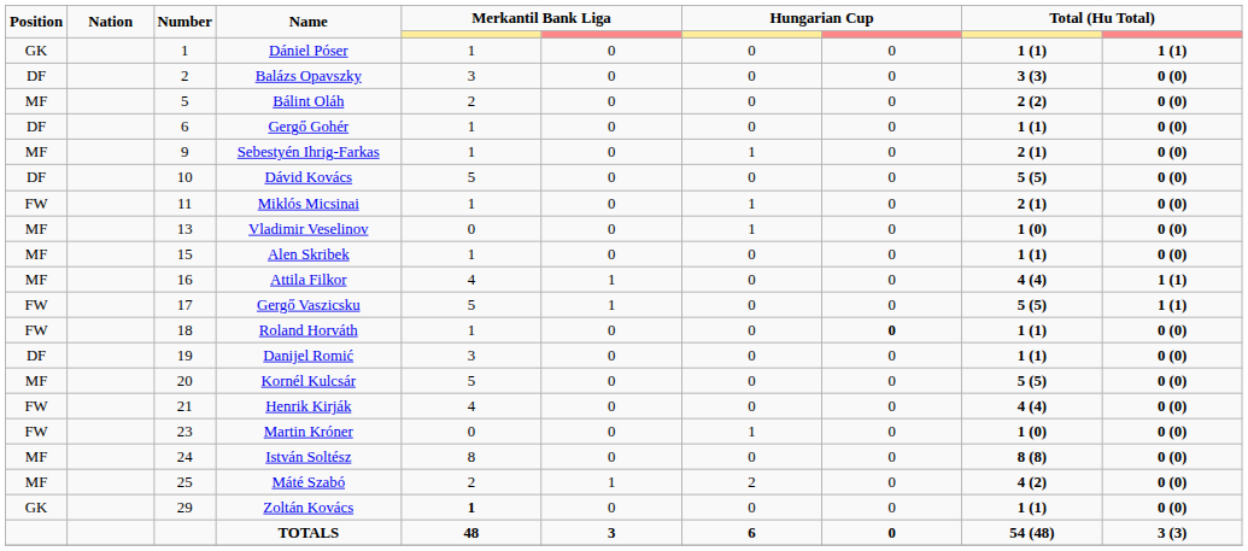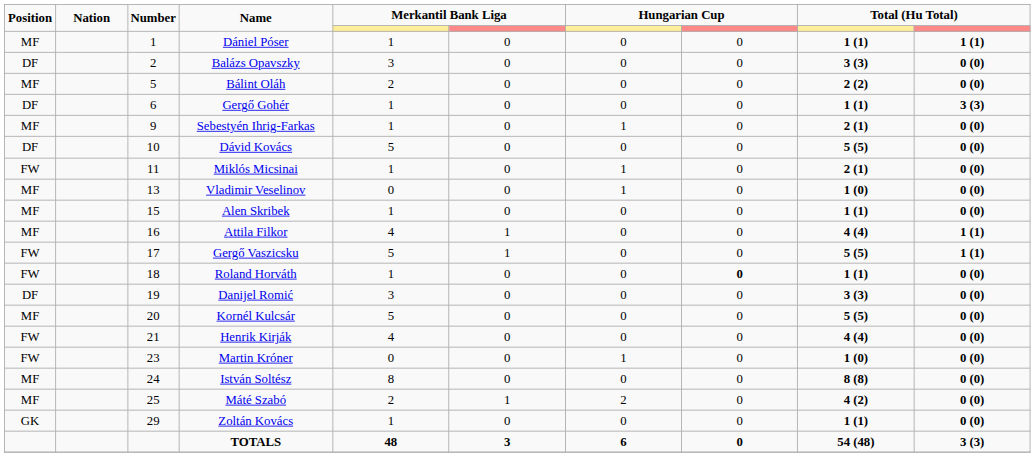 <table class="wikitable" style="font-size: 95%; text-align: center;">
 <tr>
 <td rowspan="2" width="5%" align="center"><strong>Position</strong></td>
 <td rowspan="2" width="7%" align="center"><strong>Nation</strong></td>
 <td rowspan="2" width="5%" align="center"><strong>Number</strong></td>
 <td rowspan="2" width="15%" align="center"><strong>Name</strong></td>
 <td colspan="2" align="center"><strong>Merkantil Bank Liga</strong></td>
 <td colspan="2" align="center"><strong>Hungarian Cup</strong></td>
 <td colspan="2" align="center"><strong>Total (Hu Total)</strong></td>
 </tr>
 <tr>
 <th width=60 style="background: #FFEE99"></th>
 <th width=60 style="background: #FF8888"></th>
 <th width=60 style="background: #FFEE99"></th>
 <th width=60 style="background: #FF8888"></th>
 <th width=60 style="background: #FFEE99"></th>
 <th width=60 style="background: #FF8888"></th>
 </tr>
 <tr>
-<td>GK</td>
+<td>MF</td>
 <td></td>
 <td>1</td>
 <td><a href='#'>Dániel Póser</a></td>
 <td>1</td>
 <td>0</td>
 <td>0</td>
 <td>0</td>
 <td><strong>1 (1)</strong></td>
 <td><strong>1 (1)</strong></td>
 </tr>
 <tr>
 <td>DF</td>
 <td></td>
 <td>2</td>
 <td><a href='#'>Balázs Opavszky</a></td>
 <td>3</td>
 <td>0</td>
 <td>0</td>
 <td>0</td>
 <td><strong>3 (3)</strong></td>
 <td><strong>0 (0)</strong></td>
 </tr>
 <tr>
 <td>MF</td>
 <td></td>
 <td>5</td>
 <td><a href='#'>Bálint Oláh</a></td>
 <td>2</td>
 <td>0</td>
 <td>0</td>
 <td>0</td>
 <td><strong>2 (2)</strong></td>
 <td><strong>0 (0)</strong></td>
 </tr>
 <tr>
 <td>DF</td>
 <td></td>
 <td>6</td>
 <td><a href='#'>Gergő Gohér</a></td>
 <td>1</td>
 <td>0</td>
 <td>0</td>
 <td>0</td>
 <td><strong>1 (1)</strong></td>
-<td><strong>0 (0)</strong></td>
+<td><strong>3 (3)</strong></td>
 </tr>
 <tr>
 <td>MF</td>
 <td></td>
 <td>9</td>
 <td><a href='#'>Sebestyén Ihrig-Farkas</a></td>
 <td>1</td>
 <td>0</td>
 <td>1</td>
 <td>0</td>
 <td><strong>2 (1)</strong></td>
 <td><strong>0 (0)</strong></td>
 </tr>
 <tr>
 <td>DF</td>
 <td></td>
 <td>10</td>
 <td><a href='#'>Dávid Kovács</a></td>
 <td>5</td>
 <td>0</td>
 <td>0</td>
 <td>0</td>
 <td><strong>5 (5)</strong></td>
 <td><strong>0 (0)</strong></td>
 </tr>
 <tr>
 <td>FW</td>
 <td></td>
 <td>11</td>
 <td><a href='#'>Miklós Micsinai</a></td>
 <td>1</td>
 <td>0</td>
 <td>1</td>
 <td>0</td>
 <td><strong>2 (1)</strong></td>
 <td><strong>0 (0)</strong></td>
 </tr>
 <tr>
 <td>MF</td>
 <td></td>
 <td>13</td>
 <td><a href='#'>Vladimir Veselinov</a></td>
 <td>0</td>
 <td>0</td>
 <td>1</td>
 <td>0</td>
 <td><strong>1 (0)</strong></td>
 <td><strong>0 (0)</strong></td>
 </tr>
 <tr>
 <td>MF</td>
 <td></td>
 <td>15</td>
 <td><a href='#'>Alen Skribek</a></td>
 <td>1</td>
 <td>0</td>
 <td>0</td>
 <td>0</td>
 <td><strong>1 (1)</strong></td>
 <td><strong>0 (0)</strong></td>
 </tr>
 <tr>
 <td>MF</td>
 <td></td>
 <td>16</td>
 <td><a href='#'>Attila Filkor</a></td>
 <td>4</td>
 <td>1</td>
 <td>0</td>
 <td>0</td>
 <td><strong>4 (4)</strong></td>
 <td><strong>1 (1)</strong></td>
 </tr>
 <tr>
 <td>FW</td>
 <td></td>
 <td>17</td>
 <td><a href='#'>Gergő Vaszicsku</a></td>
 <td>5</td>
 <td>1</td>
 <td>0</td>
 <td>0</td>
 <td><strong>5 (5)</strong></td>
 <td><strong>1 (1)</strong></td>
 </tr>
 <tr>
 <td>FW</td>
 <td></td>
 <td>18</td>
 <td><a href='#'>Roland Horváth</a></td>
 <td>1</td>
 <td>0</td>
 <td>0</td>
 <td><strong>0</strong></td>
 <td><strong>1 (1)</strong></td>
 <td><strong>0 (0)</strong></td>
 </tr>
 <tr>
 <td>DF</td>
 <td></td>
 <td>19</td>
 <td><a href='#'>Danijel Romić</a></td>
 <td>3</td>
 <td>0</td>
 <td>0</td>
 <td>0</td>
-<td><strong>1 (1)</strong></td>
+<td><strong>3 (3)</strong></td>
 <td><strong>0 (0)</strong></td>
 </tr>
 <tr>
 <td>MF</td>
 <td></td>
 <td>20</td>
 <td><a href='#'>Kornél Kulcsár</a></td>
 <td>5</td>
 <td>0</td>
 <td>0</td>
 <td>0</td>
 <td><strong>5 (5)</strong></td>
 <td><strong>0 (0)</strong></td>
 </tr>
 <tr>
 <td>FW</td>
 <td></td>
 <td>21</td>
 <td><a href='#'>Henrik Kirják</a></td>
 <td>4</td>
 <td>0</td>
 <td>0</td>
 <td>0</td>
 <td><strong>4 (4)</strong></td>
 <td><strong>0 (0)</strong></td>
 </tr>
 <tr>
 <td>FW</td>
 <td></td>
 <td>23</td>
 <td><a href='#'>Martin Króner</a></td>
 <td>0</td>
 <td>0</td>
 <td>1</td>
 <td>0</td>
 <td><strong>1 (0)</strong></td>
 <td><strong>0 (0)</strong></td>
 </tr>
 <tr>
 <td>MF</td>
 <td></td>
 <td>24</td>
 <td><a href='#'>István Soltész</a></td>
 <td>8</td>
 <td>0</td>
 <td>0</td>
 <td>0</td>
 <td><strong>8 (8)</strong></td>
 <td><strong>0 (0)</strong></td>
 </tr>
 <tr>
 <td>MF</td>
 <td></td>
 <td>25</td>
 <td><a href='#'>Máté Szabó</a></td>
 <td>2</td>
 <td>1</td>
 <td>2</td>
 <td>0</td>
 <td><strong>4 (2)</strong></td>
 <td><strong>0 (0)</strong></td>
 </tr>
 <tr>
 <td>GK</td>
 <td></td>
 <td>29</td>
 <td><a href='#'>Zoltán Kovács</a></td>
-<td><strong>1</strong></td>
+<td>1</td>
 <td>0</td>
 <td>0</td>
 <td>0</td>
 <td><strong>1 (1)</strong></td>
 <td><strong>0 (0)</strong></td>
 </tr>
 <tr>
 <td></td>
 <td></td>
 <td></td>
 <td><strong>TOTALS</strong></td>
 <td><strong>48</strong></td>
 <td><strong>3</strong></td>
 <td><strong>6</strong></td>
 <td><strong>0</strong></td>
 <td><strong>54 (48)</strong></td>
 <td><strong>3 (3)</strong></td>
 </tr>
 <tr>
 </tr>
 </table>
